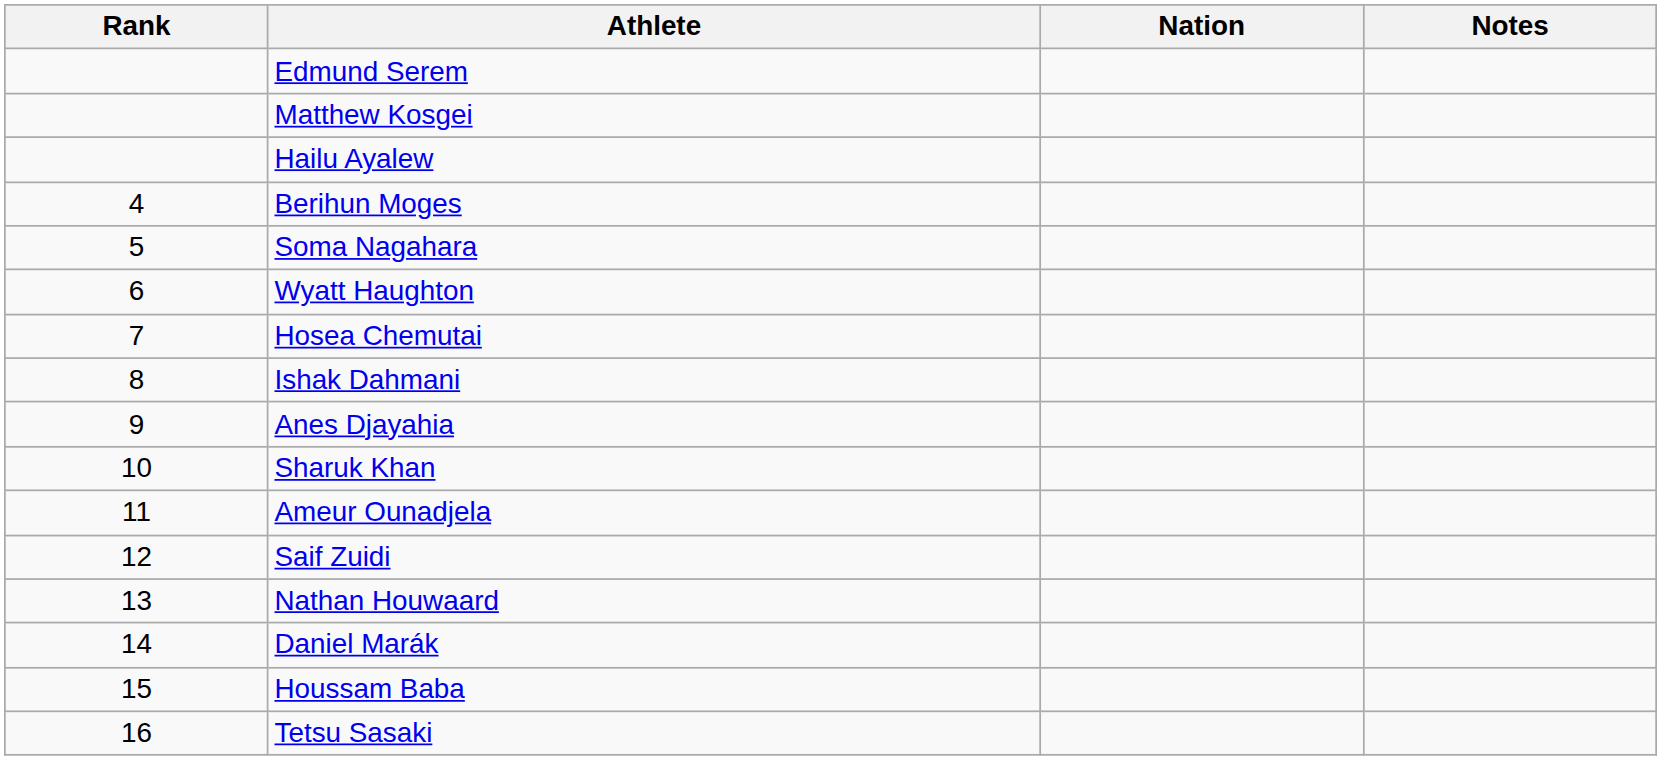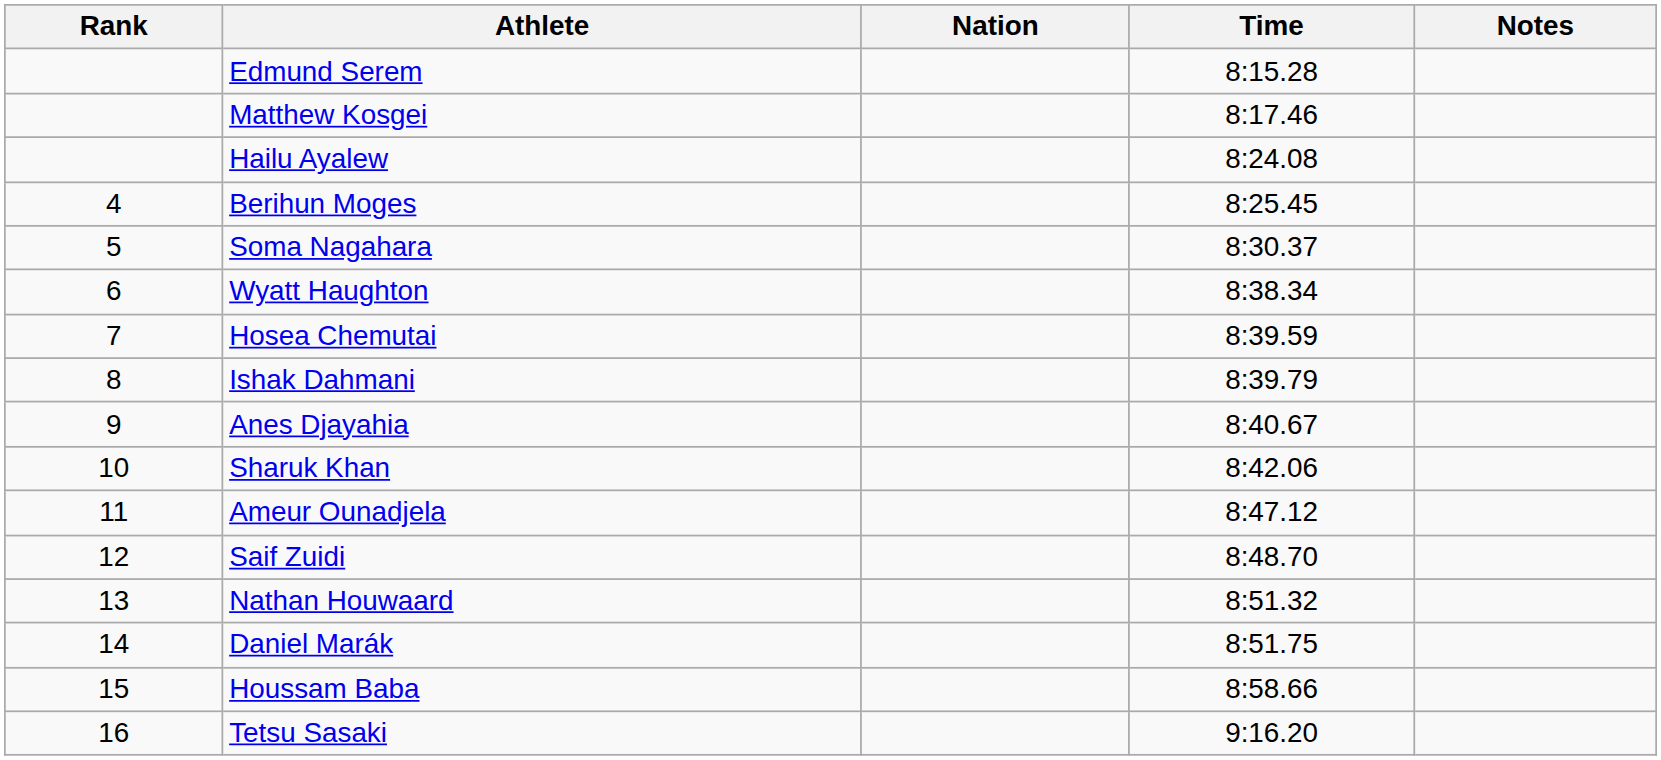 <table class="wikitable sortable" style="text-align:center;width: 60%;">
 <tr>
 <th scope="col">Rank</th>
 <th scope="col">Athlete</th>
 <th scope="col">Nation</th>
+<th scope="col">Time</th>
 <th scope="col">Notes</th>
 </tr>
 <tr>
 <td></td>
 <td align=left><a href='#'>Edmund Serem</a></td>
 <td align=left></td>
+<td>8:15.28</td>
 <td></td>
 </tr>
 <tr>
 <td></td>
 <td align=left><a href='#'>Matthew Kosgei</a></td>
 <td align=left></td>
+<td>8:17.46</td>
 <td></td>
 </tr>
 <tr>
 <td></td>
 <td align=left><a href='#'>Hailu Ayalew</a></td>
 <td align=left></td>
+<td>8:24.08</td>
 <td></td>
 </tr>
 <tr>
 <td>4</td>
 <td align=left><a href='#'>Berihun Moges</a></td>
 <td align=left></td>
+<td>8:25.45</td>
 <td></td>
 </tr>
 <tr>
 <td>5</td>
 <td align=left><a href='#'>Soma Nagahara</a></td>
 <td align=left></td>
+<td>8:30.37</td>
 <td></td>
 </tr>
 <tr>
 <td>6</td>
 <td align=left><a href='#'>Wyatt Haughton</a></td>
 <td align=left></td>
+<td>8:38.34</td>
 <td></td>
 </tr>
 <tr>
 <td>7</td>
 <td align=left><a href='#'>Hosea Chemutai</a></td>
 <td align=left></td>
+<td>8:39.59</td>
 <td></td>
 </tr>
 <tr>
 <td>8</td>
 <td align=left><a href='#'>Ishak Dahmani</a></td>
 <td align=left></td>
+<td>8:39.79</td>
 <td></td>
 </tr>
 <tr>
 <td>9</td>
 <td align=left><a href='#'>Anes Djayahia</a></td>
 <td align=left></td>
+<td>8:40.67</td>
 <td></td>
 </tr>
 <tr>
 <td>10</td>
 <td align=left><a href='#'>Sharuk Khan</a></td>
 <td align=left></td>
+<td>8:42.06</td>
 <td></td>
 </tr>
 <tr>
 <td>11</td>
 <td align=left><a href='#'>Ameur Ounadjela</a></td>
 <td align=left></td>
+<td>8:47.12</td>
 <td></td>
 </tr>
 <tr>
 <td>12</td>
 <td align=left><a href='#'>Saif Zuidi</a></td>
 <td align=left></td>
+<td>8:48.70</td>
 <td></td>
 </tr>
 <tr>
 <td>13</td>
 <td align=left><a href='#'>Nathan Houwaard</a></td>
 <td align=left></td>
+<td>8:51.32</td>
 <td></td>
 </tr>
 <tr>
 <td>14</td>
 <td align=left><a href='#'>Daniel Marák</a></td>
 <td align=left></td>
+<td>8:51.75</td>
 <td></td>
 </tr>
 <tr>
 <td>15</td>
 <td align=left><a href='#'>Houssam Baba</a></td>
 <td align=left></td>
+<td>8:58.66</td>
 <td></td>
 </tr>
 <tr>
 <td>16</td>
 <td align=left><a href='#'>Tetsu Sasaki</a></td>
 <td align=left></td>
+<td>9:16.20</td>
 <td></td>
 </tr>
 </table>
